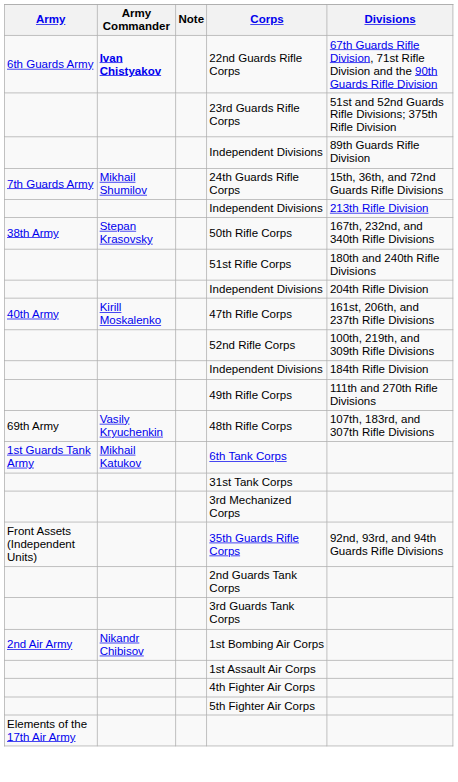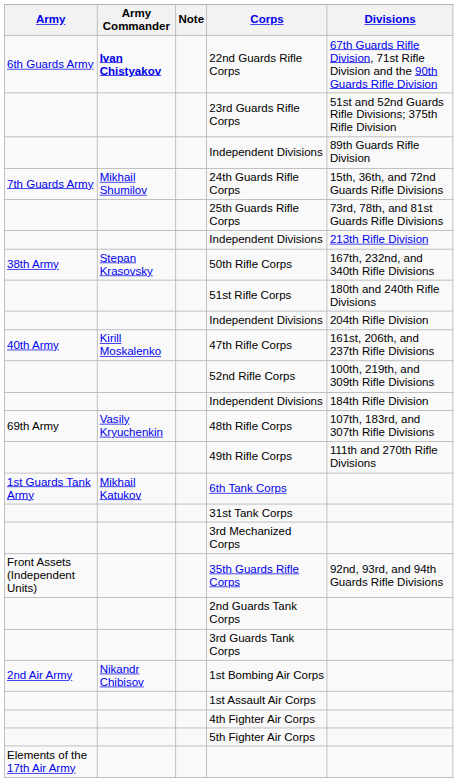 <table class="wikitable collapsible" style="margin-left: 0; margin-right: 0;">
 <tr>
 </tr>
 <tr>
 <th><a href='#'>Army</a></th>
 <th>Army Commander</th>
 <th>Note</th>
 <th style=width:160px;><a href='#'>Corps</a></th>
 <th><a href='#'>Divisions</a></th>
 </tr>
 <tr>
 <td><a href='#'>6th Guards Army</a></td>
 <td><strong><a href='#'>Ivan Chistyakov</a></strong></td>
 <td></td>
 <td>22nd Guards Rifle Corps</td>
 <td><a href='#'>67th Guards Rifle Division</a>, 71st Rifle Division and the <a href='#'>90th Guards Rifle Division</a></td>
 </tr>
 <tr>
 <td></td>
 <td></td>
 <td></td>
 <td>23rd Guards Rifle Corps</td>
 <td>51st and 52nd Guards Rifle Divisions; 375th Rifle Division</td>
 </tr>
 <tr>
 <td></td>
 <td></td>
 <td></td>
 <td>Independent Divisions</td>
 <td>89th Guards Rifle Division</td>
 </tr>
 <tr>
 <td><a href='#'>7th Guards Army</a></td>
 <td><a href='#'>Mikhail Shumilov</a></td>
 <td></td>
 <td>24th Guards Rifle Corps</td>
 <td>15th, 36th, and 72nd Guards Rifle Divisions</td>
+</tr>
+<tr>
+<td></td>
+<td></td>
+<td></td>
+<td>25th Guards Rifle Corps</td>
+<td>73rd, 78th, and 81st Guards Rifle Divisions</td>
 </tr>
 <tr>
 <td></td>
 <td></td>
 <td></td>
 <td>Independent Divisions</td>
 <td><a href='#'>213th Rifle Division</a></td>
 </tr>
 <tr>
 <td><a href='#'>38th Army</a></td>
 <td><a href='#'>Stepan Krasovsky</a></td>
 <td></td>
 <td>50th Rifle Corps</td>
 <td>167th, 232nd, and 340th Rifle Divisions</td>
 </tr>
 <tr>
 <td></td>
 <td></td>
 <td></td>
 <td>51st Rifle Corps</td>
 <td>180th and 240th Rifle Divisions</td>
 </tr>
 <tr>
 <td></td>
 <td></td>
 <td></td>
 <td>Independent Divisions</td>
 <td>204th Rifle Division</td>
 </tr>
 <tr>
 <td><a href='#'>40th Army</a></td>
 <td><a href='#'>Kirill Moskalenko</a></td>
 <td></td>
 <td>47th Rifle Corps</td>
 <td>161st, 206th, and 237th Rifle Divisions</td>
 </tr>
 <tr>
 <td></td>
 <td></td>
 <td></td>
 <td>52nd Rifle Corps</td>
 <td>100th, 219th, and 309th Rifle Divisions</td>
 </tr>
 <tr>
 <td></td>
 <td></td>
 <td></td>
 <td>Independent Divisions</td>
 <td>184th Rifle Division</td>
 </tr>
 <tr>
+<td>69th Army</td>
+<td><a href='#'>Vasily Kryuchenkin</a></td>
+<td></td>
+<td>48th Rifle Corps</td>
+<td>107th, 183rd, and 307th Rifle Divisions</td>
+</tr>
+<tr>
 <td></td>
 <td></td>
 <td></td>
 <td>49th Rifle Corps</td>
 <td>111th and 270th Rifle Divisions</td>
-</tr>
-<tr>
-<td>69th Army</td>
-<td><a href='#'>Vasily Kryuchenkin</a></td>
-<td></td>
-<td>48th Rifle Corps</td>
-<td>107th, 183rd, and 307th Rifle Divisions</td>
 </tr>
 <tr>
 <td><a href='#'>1st Guards Tank Army</a></td>
 <td><a href='#'>Mikhail Katukov</a></td>
 <td></td>
 <td><a href='#'>6th Tank Corps</a></td>
 <td></td>
 </tr>
 <tr>
 <td></td>
 <td></td>
 <td></td>
 <td>31st Tank Corps</td>
 <td></td>
 </tr>
 <tr>
 <td></td>
 <td></td>
 <td></td>
 <td>3rd Mechanized Corps</td>
 <td></td>
 </tr>
 <tr>
 <td>Front Assets (Independent Units)</td>
 <td></td>
 <td></td>
 <td><a href='#'>35th Guards Rifle Corps</a></td>
 <td>92nd, 93rd, and 94th Guards Rifle Divisions</td>
 </tr>
 <tr>
 <td></td>
 <td></td>
 <td></td>
 <td>2nd Guards Tank Corps</td>
 <td></td>
 </tr>
 <tr>
 <td></td>
 <td></td>
 <td></td>
 <td>3rd Guards Tank Corps</td>
 <td></td>
 </tr>
 <tr>
 <td><a href='#'>2nd Air Army</a></td>
 <td><a href='#'>Nikandr Chibisov</a></td>
 <td></td>
 <td>1st Bombing Air Corps</td>
 <td></td>
 </tr>
 <tr>
 <td></td>
 <td></td>
 <td></td>
 <td>1st Assault Air Corps</td>
 <td></td>
 </tr>
 <tr>
 <td></td>
 <td></td>
 <td></td>
 <td>4th Fighter Air Corps</td>
 <td></td>
 </tr>
 <tr>
 <td></td>
 <td></td>
 <td></td>
 <td>5th Fighter Air Corps</td>
 <td></td>
 </tr>
 <tr>
 <td>Elements of the <a href='#'>17th Air Army</a></td>
 <td></td>
 <td></td>
 <td></td>
 <td></td>
 </tr>
 </table>
